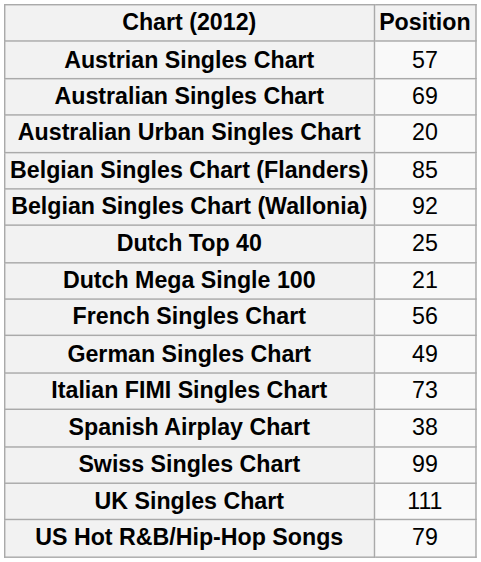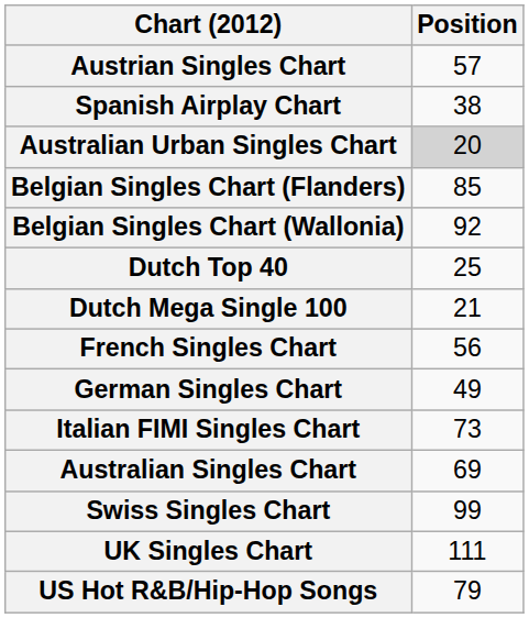 <table class="wikitable sortable plainrowheaders">
 <tr>
 <th scope="col">Chart (2012)</th>
 <th scope="col">Position</th>
 </tr>
 <tr>
 <th scope="row">Austrian Singles Chart</th>
 <td style="text-align:center;">57</td>
 </tr>
 <tr>
-<th scope="row">Australian Singles Chart</th>
-<td style="text-align:center;">69</td>
+<th scope="row">Spanish Airplay Chart</th>
+<td style="text-align:center;">38</td>
 </tr>
 <tr>
 <th scope="row">Australian Urban Singles Chart</th>
-<td style="text-align:center;">20</td>
+<td style="background: lightgrey; text-align:center;">20</td>
 </tr>
 <tr>
 <th scope="row">Belgian Singles Chart (Flanders)</th>
 <td style="text-align:center;">85</td>
 </tr>
 <tr>
 <th scope="row">Belgian Singles Chart (Wallonia)</th>
 <td style="text-align:center;">92</td>
 </tr>
 <tr>
 <th scope="row">Dutch Top 40</th>
 <td style="text-align:center;">25</td>
 </tr>
 <tr>
 <th scope="row">Dutch Mega Single 100</th>
 <td style="text-align:center;">21</td>
 </tr>
 <tr>
 <th scope="row">French Singles Chart</th>
 <td style="text-align:center;">56</td>
 </tr>
 <tr>
 <th scope="row">German Singles Chart</th>
 <td style="text-align:center;">49</td>
 </tr>
 <tr>
 <th scope="row">Italian FIMI Singles Chart</th>
 <td style="text-align:center;">73</td>
 </tr>
 <tr>
-<th scope="row">Spanish Airplay Chart</th>
-<td style="text-align:center;">38</td>
+<th scope="row">Australian Singles Chart</th>
+<td style="text-align:center;">69</td>
 </tr>
 <tr>
 <th scope="row">Swiss Singles Chart</th>
 <td style="text-align:center;">99</td>
 </tr>
 <tr>
 <th scope="row">UK Singles Chart</th>
 <td align="center">111</td>
 </tr>
 <tr>
 <th scope="row">US Hot R&B/Hip-Hop Songs</th>
 <td style="text-align:center;">79</td>
 </tr>
 </table>
